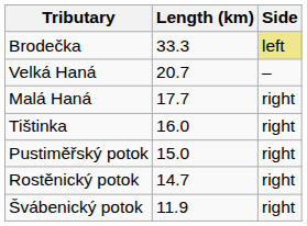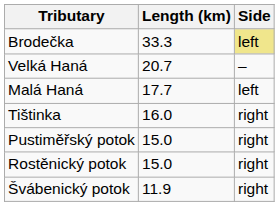 <table class="wikitable">
 <tr>
 <th>Tributary</th>
 <th>Length (km)</th>
 <th>Side</th>
 </tr>
 <tr>
 <td>Brodečka</td>
 <td>33.3</td>
 <td style="background: khaki;">left</td>
 </tr>
 <tr>
 <td>Velká Haná</td>
 <td>20.7</td>
 <td>–</td>
 </tr>
 <tr>
 <td>Malá Haná</td>
 <td>17.7</td>
-<td>right</td>
+<td>left</td>
 </tr>
 <tr>
 <td>Tištinka</td>
 <td>16.0</td>
 <td>right</td>
 </tr>
 <tr>
 <td>Pustiměřský potok</td>
 <td>15.0</td>
 <td>right</td>
 </tr>
 <tr>
 <td>Rostěnický potok</td>
-<td>14.7</td>
+<td>15.0</td>
 <td>right</td>
 </tr>
 <tr>
 <td>Švábenický potok</td>
 <td>11.9</td>
 <td>right</td>
 </tr>
 </table>
